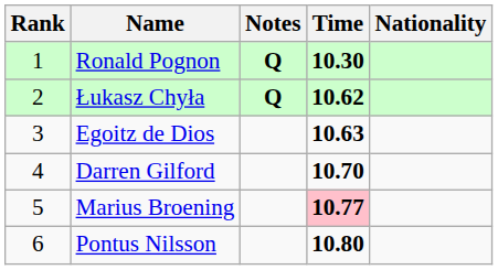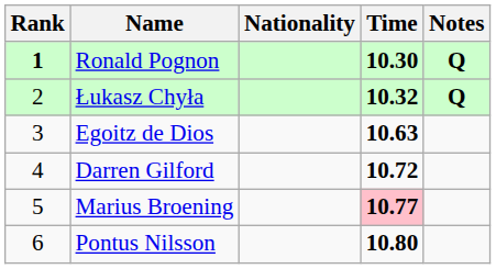 <table class="wikitable sortable" style="text-align:center">
 <tr>
 <th>Rank</th>
 <th>Name</th>
+<th>Nationality</th>
+<th>Time</th>
 <th>Notes</th>
-<th>Time</th>
-<th>Nationality</th>
 </tr>
 <tr bgcolor=ccffcc>
-<td>1</td>
+<td><strong>1</strong></td>
 <td align=left><a href='#'>Ronald Pognon</a></td>
+<td align=left></td>
+<td><strong>10.30</strong></td>
 <td><strong>Q</strong></td>
-<td><strong>10.30</strong></td>
-<td align=left></td>
 </tr>
 <tr bgcolor=ccffcc>
 <td>2</td>
 <td align=left><a href='#'>Łukasz Chyła</a></td>
+<td align=left></td>
+<td><strong>10.32</strong></td>
 <td><strong>Q</strong></td>
-<td><strong>10.62</strong></td>
-<td align=left></td>
 </tr>
 <tr>
 <td>3</td>
 <td align=left><a href='#'>Egoitz de Dios</a></td>
+<td align=left></td>
+<td><strong>10.63</strong></td>
 <td></td>
-<td><strong>10.63</strong></td>
-<td align=left></td>
 </tr>
 <tr>
 <td>4</td>
 <td align=left><a href='#'>Darren Gilford</a></td>
+<td align=left></td>
+<td><strong>10.72</strong></td>
 <td></td>
-<td><strong>10.70</strong></td>
-<td align=left></td>
 </tr>
 <tr>
 <td>5</td>
 <td align=left><a href='#'>Marius Broening</a></td>
+<td align=left></td>
+<td style="background: pink;"><strong>10.77</strong></td>
 <td></td>
-<td style="background: pink;"><strong>10.77</strong></td>
-<td align=left></td>
 </tr>
 <tr>
 <td>6</td>
 <td align=left><a href='#'>Pontus Nilsson</a></td>
+<td align=left></td>
+<td><strong>10.80</strong></td>
 <td></td>
-<td><strong>10.80</strong></td>
-<td align=left></td>
 </tr>
 </table>
